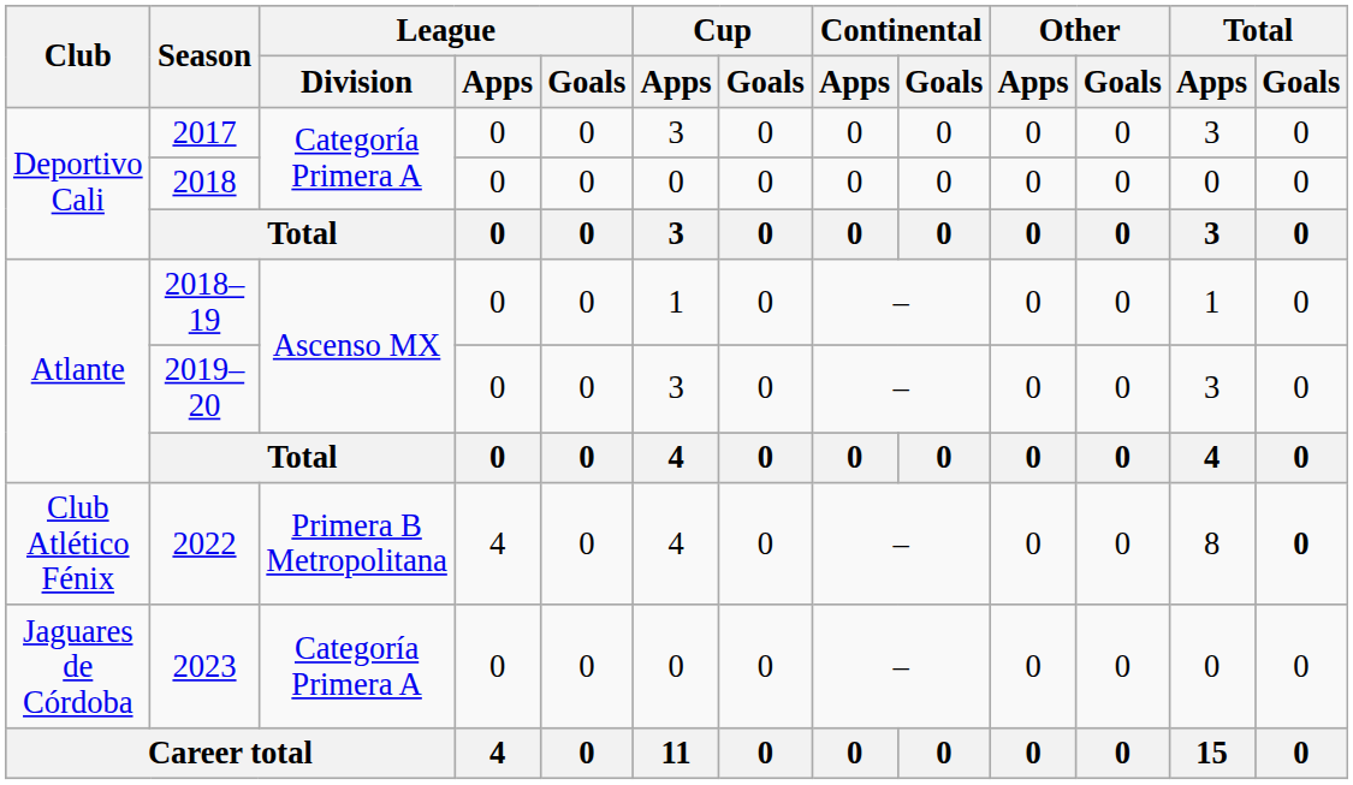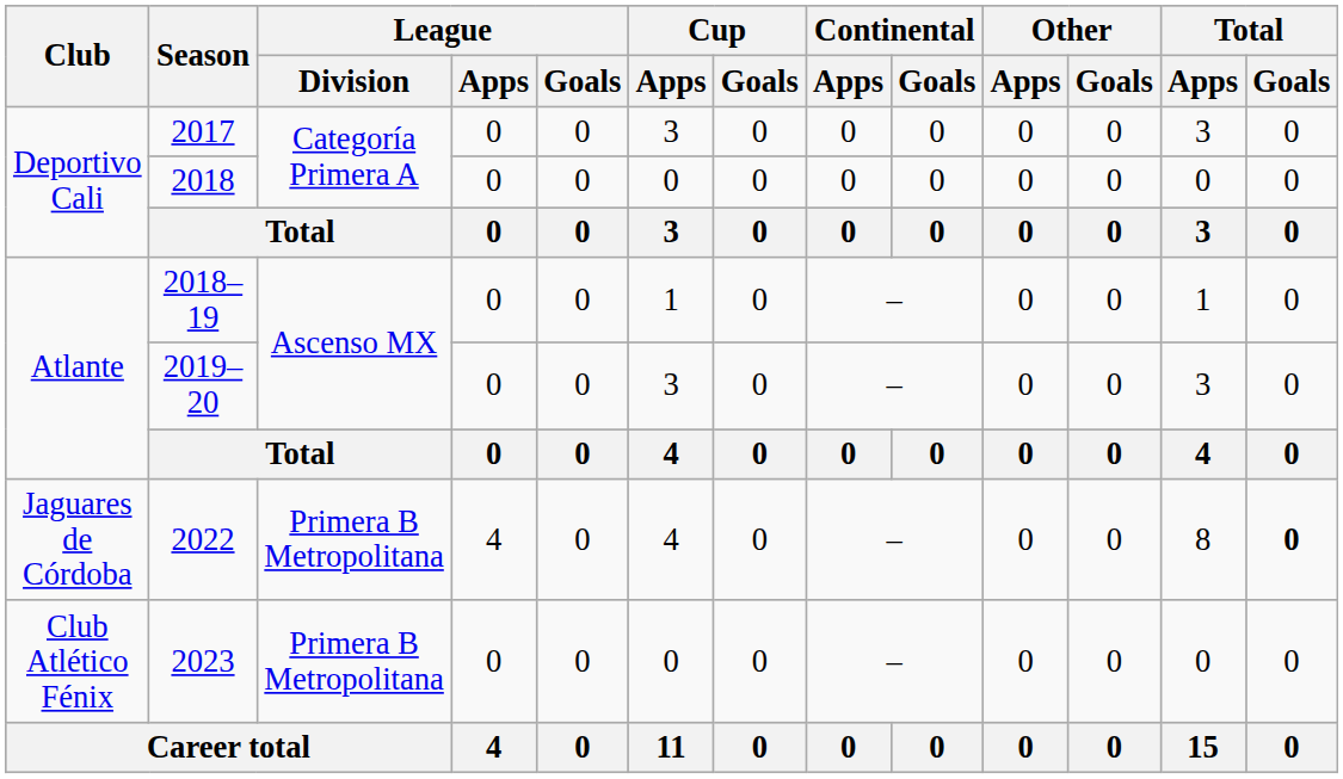 <table class=wikitable style=text-align:center>
 <tr>
 <th rowspan="2">Club</th>
 <th rowspan="2">Season</th>
 <th colspan="3">League</th>
 <th colspan="2">Cup</th>
 <th colspan="2">Continental</th>
 <th colspan="2">Other</th>
 <th colspan="2">Total</th>
 </tr>
 <tr>
 <th>Division</th>
 <th>Apps</th>
 <th>Goals</th>
 <th>Apps</th>
 <th>Goals</th>
 <th>Apps</th>
 <th>Goals</th>
 <th>Apps</th>
 <th>Goals</th>
 <th>Apps</th>
 <th>Goals</th>
 </tr>
 <tr>
 <td rowspan="3"><a href='#'>Deportivo Cali</a></td>
 <td><a href='#'>2017</a></td>
 <td rowspan="2"><a href='#'>Categoría Primera A</a></td>
 <td>0</td>
 <td>0</td>
 <td>3</td>
 <td>0</td>
 <td>0</td>
 <td>0</td>
 <td>0</td>
 <td>0</td>
 <td>3</td>
 <td>0</td>
 </tr>
 <tr>
 <td><a href='#'>2018</a></td>
 <td>0</td>
 <td>0</td>
 <td>0</td>
 <td>0</td>
 <td>0</td>
 <td>0</td>
 <td>0</td>
 <td>0</td>
 <td>0</td>
 <td>0</td>
 </tr>
 <tr>
 <th colspan="2"><strong>Total</strong></th>
 <th>0</th>
 <th>0</th>
 <th>3</th>
 <th>0</th>
 <th>0</th>
 <th>0</th>
 <th>0</th>
 <th>0</th>
 <th>3</th>
 <th>0</th>
 </tr>
 <tr>
 <td rowspan="3"><a href='#'>Atlante</a></td>
 <td><a href='#'>2018–19</a></td>
 <td rowspan="2"><a href='#'>Ascenso MX</a></td>
 <td>0</td>
 <td>0</td>
 <td>1</td>
 <td>0</td>
 <td colspan="2">–</td>
 <td>0</td>
 <td>0</td>
 <td>1</td>
 <td>0</td>
 </tr>
 <tr>
 <td><a href='#'>2019–20</a></td>
 <td>0</td>
 <td>0</td>
 <td>3</td>
 <td>0</td>
 <td colspan="2">–</td>
 <td>0</td>
 <td>0</td>
 <td>3</td>
 <td>0</td>
 </tr>
 <tr>
 <th colspan="2"><strong>Total</strong></th>
 <th>0</th>
 <th>0</th>
 <th>4</th>
 <th>0</th>
 <th>0</th>
 <th>0</th>
 <th>0</th>
 <th>0</th>
 <th>4</th>
 <th>0</th>
 </tr>
 <tr>
-<td><a href='#'>Club Atlético Fénix</a></td>
+<td><a href='#'>Jaguares de Córdoba</a></td>
 <td><a href='#'>2022</a></td>
 <td><a href='#'>Primera B Metropolitana</a></td>
 <td>4</td>
 <td>0</td>
 <td>4</td>
 <td>0</td>
 <td colspan="2">–</td>
 <td>0</td>
 <td>0</td>
 <td>8</td>
 <td><strong>0</strong></td>
 </tr>
 <tr>
-<td><a href='#'>Jaguares de Córdoba</a></td>
+<td><a href='#'>Club Atlético Fénix</a></td>
 <td><a href='#'>2023</a></td>
-<td><a href='#'>Categoría Primera A</a></td>
+<td><a href='#'>Primera B Metropolitana</a></td>
 <td>0</td>
 <td>0</td>
 <td>0</td>
 <td>0</td>
 <td colspan="2">–</td>
 <td>0</td>
 <td>0</td>
 <td>0</td>
 <td>0</td>
 </tr>
 <tr>
 <th colspan="3"><strong>Career total</strong></th>
 <th>4</th>
 <th>0</th>
 <th>11</th>
 <th>0</th>
 <th>0</th>
 <th>0</th>
 <th>0</th>
 <th>0</th>
 <th>15</th>
 <th>0</th>
 </tr>
 </table>
